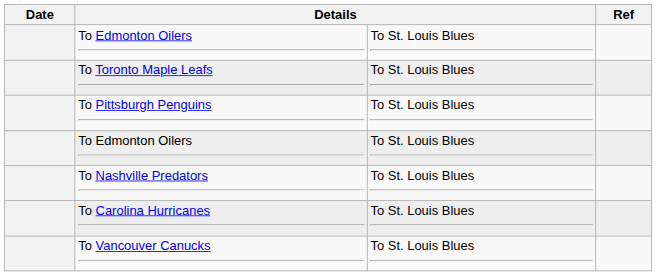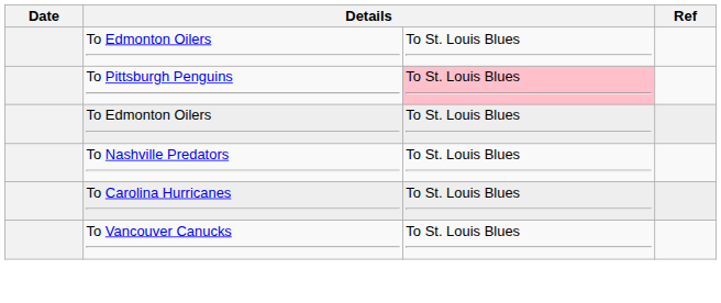 <table class="wikitable plainrowheaders" style="width: 50em;">
 <tr>
 <th scope="col">Date</th>
 <th scope="col" colspan="2">Details</th>
 <th scope="col">Ref</th>
 </tr>
 <tr>
 <th scope="row"></th>
 <td valign="top">To <a href='#'>Edmonton Oilers</a> <hr></td>
 <td valign="top">To St. Louis Blues <hr></td>
 <td></td>
 </tr>
-<tr bgcolor="#eeeeee">
-<th scope="row"></th>
-<td valign="top">To <a href='#'>Toronto Maple Leafs</a> <hr></td>
-<td valign="top">To St. Louis Blues <hr></td>
-<td></td>
-</tr>
 <tr>
 <th scope="row"></th>
 <td valign="top">To <a href='#'>Pittsburgh Penguins</a> <hr></td>
-<td valign="top">To St. Louis Blues <hr></td>
+<td valign="top" style="background: pink;">To St. Louis Blues <hr></td>
 <td></td>
 </tr>
 <tr bgcolor="#eeeeee">
 <th scope="row"></th>
 <td valign="top">To Edmonton Oilers <hr></td>
 <td valign="top">To St. Louis Blues <hr></td>
 <td></td>
 </tr>
 <tr>
 <th scope="row"></th>
 <td valign="top">To <a href='#'>Nashville Predators</a> <hr></td>
 <td valign="top">To St. Louis Blues <hr></td>
 <td></td>
 </tr>
 <tr bgcolor="#eeeeee">
 <th scope="row"></th>
 <td valign="top">To <a href='#'>Carolina Hurricanes</a> <hr></td>
 <td valign="top">To St. Louis Blues <hr></td>
 <td></td>
 </tr>
 <tr>
 <th scope="row"></th>
 <td valign="top">To <a href='#'>Vancouver Canucks</a> <hr></td>
 <td valign="top">To St. Louis Blues <hr></td>
 <td></td>
 </tr>
 </table>
